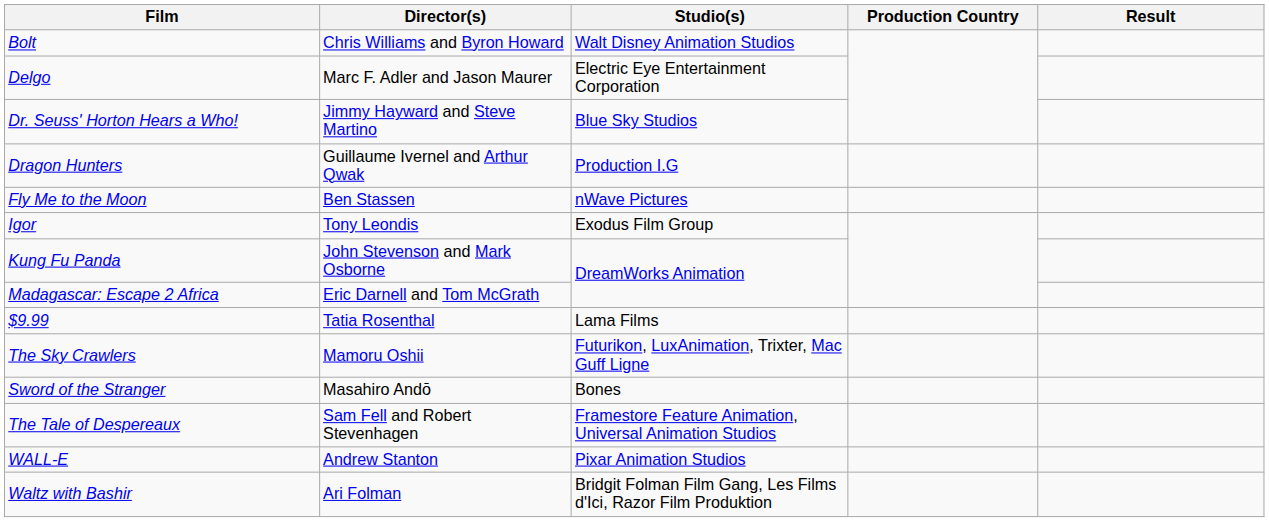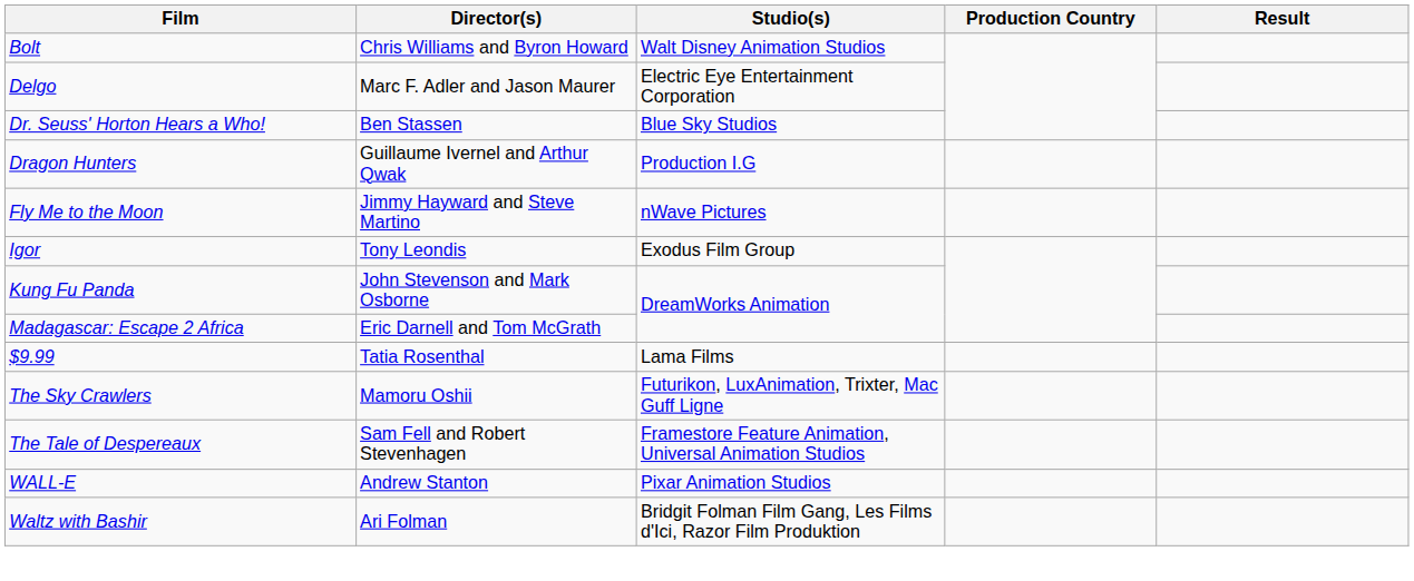 <table class="wikitable">
 <tr>
 <th scope="col" style="width:25%;">Film</th>
 <th scope="col" style="width:20%;">Director(s)</th>
 <th scope="col" style="width:22%;">Studio(s)</th>
 <th scope="col" style="width:15%;">Production Country</th>
 <th scope="col">Result</th>
 </tr>
 <tr>
 <td><a href='#'><em>Bolt</em></a> <em></em></td>
 <td><a href='#'>Chris Williams</a> and <a href='#'>Byron Howard</a></td>
 <td><a href='#'>Walt Disney Animation Studios</a></td>
 <td rowspan="3"></td>
 <td></td>
 </tr>
 <tr>
 <td><em><a href='#'>Delgo</a></em></td>
 <td>Marc F. Adler and Jason Maurer</td>
 <td>Electric Eye Entertainment Corporation</td>
 <td></td>
 </tr>
 <tr>
 <td><em><a href='#'>Dr. Seuss' Horton Hears a Who!</a></em></td>
-<td><a href='#'>Jimmy Hayward</a> and <a href='#'>Steve Martino</a></td>
+<td><a href='#'>Ben Stassen</a></td>
 <td><a href='#'>Blue Sky Studios</a></td>
 <td></td>
 </tr>
 <tr>
 <td><a href='#'><em>Dragon Hunters</em></a></td>
 <td>Guillaume Ivernel and <a href='#'>Arthur Qwak</a></td>
 <td><a href='#'>Production I.G</a></td>
 <td><br><br></td>
 <td></td>
 </tr>
 <tr>
 <td><em><a href='#'>Fly Me to the Moon</a></em></td>
-<td><a href='#'>Ben Stassen</a></td>
+<td><a href='#'>Jimmy Hayward</a> and <a href='#'>Steve Martino</a></td>
 <td><a href='#'>nWave Pictures</a></td>
 <td><br></td>
 <td></td>
 </tr>
 <tr>
 <td><em><a href='#'>Igor</a></em></td>
 <td><a href='#'>Tony Leondis</a></td>
 <td>Exodus Film Group</td>
 <td rowspan="3"></td>
 <td></td>
 </tr>
 <tr>
 <td><em><a href='#'>Kung Fu Panda</a></em></td>
 <td><a href='#'>John Stevenson</a> and <a href='#'>Mark Osborne</a></td>
 <td rowspan="2"><a href='#'>DreamWorks Animation</a></td>
 <td></td>
 </tr>
 <tr>
 <td><em><a href='#'>Madagascar: Escape 2 Africa</a></em></td>
 <td><a href='#'>Eric Darnell</a> and <a href='#'>Tom McGrath</a></td>
 <td></td>
 </tr>
 <tr>
 <td><em><a href='#'>$9.99</a></em></td>
 <td><a href='#'>Tatia Rosenthal</a></td>
 <td>Lama Films</td>
 <td></td>
 <td></td>
 </tr>
 <tr>
 <td><em><a href='#'>The Sky Crawlers</a></em></td>
 <td><a href='#'>Mamoru Oshii</a></td>
 <td><a href='#'>Futurikon</a>, <a href='#'>LuxAnimation</a>, Trixter, <a href='#'>Mac Guff Ligne</a></td>
 <td></td>
 <td></td>
 </tr>
 <tr>
-<td><em><a href='#'>Sword of the Stranger</a></em></td>
-<td>Masahiro Andō</td>
-<td>Bones</td>
-<td></td>
-<td></td>
-</tr>
-<tr>
 <td><em><a href='#'>The Tale of Despereaux</a></em></td>
 <td><a href='#'>Sam Fell</a> and Robert Stevenhagen</td>
 <td><a href='#'>Framestore Feature Animation</a>, <a href='#'>Universal Animation Studios</a></td>
 <td><br></td>
 <td></td>
 </tr>
 <tr>
 <td><em><a href='#'>WALL-E</a></em> <em></em></td>
 <td><a href='#'>Andrew Stanton</a></td>
 <td><a href='#'>Pixar Animation Studios</a></td>
 <td></td>
 <td></td>
 </tr>
 <tr>
 <td><em><a href='#'>Waltz with Bashir</a></em></td>
 <td><a href='#'>Ari Folman</a></td>
 <td>Bridgit Folman Film Gang, Les Films d'Ici, Razor Film Produktion</td>
 <td><br><br></td>
 <td></td>
 </tr>
 </table>
